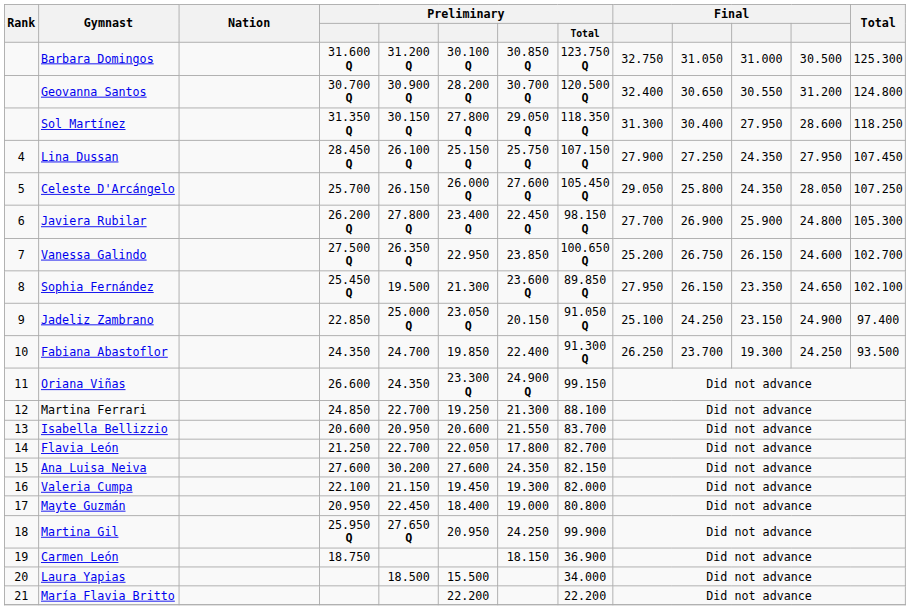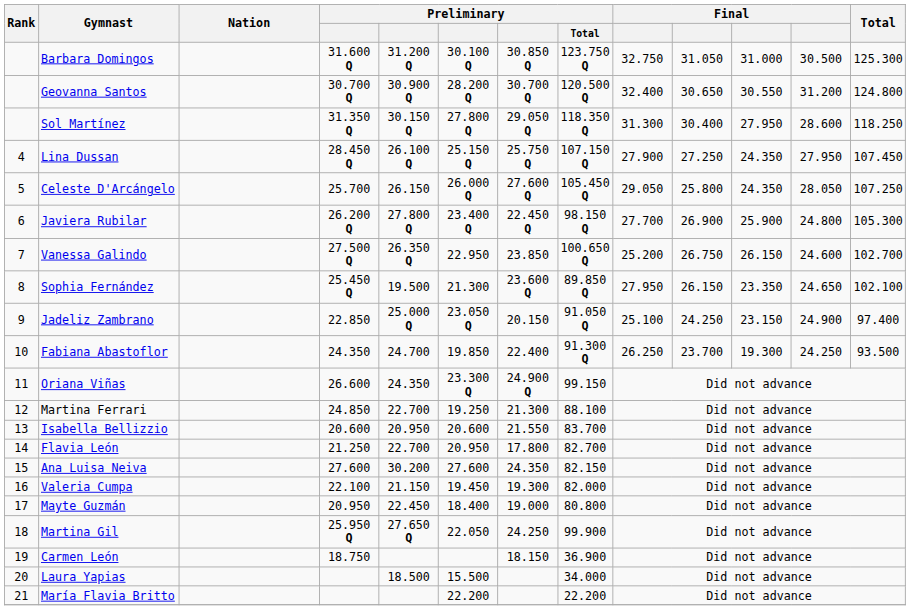 <table style="text-align:center;" class="wikitable sortable">
 <tr>
 <th style="width:15px;" rowspan="2">Rank</th>
 <th style="width:150px;" rowspan="2">Gymnast</th>
 <th style="width:150px;" rowspan="2">Nation</th>
 <th colspan="5">Preliminary</th>
 <th colspan="4">Final</th>
 <th style="width:50px;" rowspan="2">Total</th>
 </tr>
 <tr>
 <th ! scope="col" style="width:60px;"></th>
 <th ! scope="col" style="width:60px;"></th>
 <th ! scope="col" style="width:60px;"></th>
 <th ! scope="col" style="width:60px;"></th>
 <th style="width:50px;"><small>Total</small></th>
 <th ! scope="col" style="width:60px;"></th>
 <th ! scope="col" style="width:60px;"></th>
 <th ! scope="col" style="width:60px;"></th>
 <th ! scope="col" style="width:60px;"></th>
 </tr>
 <tr>
 <td></td>
 <td align=left><a href='#'>Barbara Domingos</a></td>
 <td align=left></td>
 <td>31.600 <strong>Q</strong></td>
 <td>31.200 <strong>Q</strong></td>
 <td>30.100 <strong>Q</strong></td>
 <td>30.850 <strong>Q</strong></td>
 <td>123.750 <strong>Q</strong></td>
 <td>32.750</td>
 <td>31.050</td>
 <td>31.000</td>
 <td>30.500</td>
 <td>125.300</td>
 </tr>
 <tr>
 <td></td>
 <td align=left><a href='#'>Geovanna Santos</a></td>
 <td align=left></td>
 <td>30.700 <strong>Q</strong></td>
 <td>30.900 <strong>Q</strong></td>
 <td>28.200 <strong>Q</strong></td>
 <td>30.700 <strong>Q</strong></td>
 <td>120.500 <strong>Q</strong></td>
 <td>32.400</td>
 <td>30.650</td>
 <td>30.550</td>
 <td>31.200</td>
 <td>124.800</td>
 </tr>
 <tr>
 <td></td>
 <td align=left><a href='#'>Sol Martínez</a></td>
 <td align=left></td>
 <td>31.350 <strong>Q</strong></td>
 <td>30.150 <strong>Q</strong></td>
 <td>27.800 <strong>Q</strong></td>
 <td>29.050 <strong>Q</strong></td>
 <td>118.350 <strong>Q</strong></td>
 <td>31.300</td>
 <td>30.400</td>
 <td>27.950</td>
 <td>28.600</td>
 <td>118.250</td>
 </tr>
 <tr>
 <td>4</td>
 <td align=left><a href='#'>Lina Dussan</a></td>
 <td align=left></td>
 <td>28.450 <strong>Q</strong></td>
 <td>26.100 <strong>Q</strong></td>
 <td>25.150 <strong>Q</strong></td>
 <td>25.750 <strong>Q</strong></td>
 <td>107.150 <strong>Q</strong></td>
 <td>27.900</td>
 <td>27.250</td>
 <td>24.350</td>
 <td>27.950</td>
 <td>107.450</td>
 </tr>
 <tr>
 <td>5</td>
 <td align=left><a href='#'>Celeste D'Arcángelo</a></td>
 <td align=left></td>
 <td>25.700</td>
 <td>26.150</td>
 <td>26.000 <strong>Q</strong></td>
 <td>27.600 <strong>Q</strong></td>
 <td>105.450 <strong>Q</strong></td>
 <td>29.050</td>
 <td>25.800</td>
 <td>24.350</td>
 <td>28.050</td>
 <td>107.250</td>
 </tr>
 <tr>
 <td>6</td>
 <td align=left><a href='#'>Javiera Rubilar</a></td>
 <td align=left></td>
 <td>26.200 <strong>Q</strong></td>
 <td>27.800 <strong>Q</strong></td>
 <td>23.400 <strong>Q</strong></td>
 <td>22.450 <strong>Q</strong></td>
 <td>98.150 <strong>Q</strong></td>
 <td>27.700</td>
 <td>26.900</td>
 <td>25.900</td>
 <td>24.800</td>
 <td>105.300</td>
 </tr>
 <tr>
 <td>7</td>
 <td align=left><a href='#'>Vanessa Galindo</a></td>
 <td align=left></td>
 <td>27.500 <strong>Q</strong></td>
 <td>26.350 <strong>Q</strong></td>
 <td>22.950</td>
 <td>23.850</td>
 <td>100.650 <strong>Q</strong></td>
 <td>25.200</td>
 <td>26.750</td>
 <td>26.150</td>
 <td>24.600</td>
 <td>102.700</td>
 </tr>
 <tr>
 <td>8</td>
 <td align=left><a href='#'>Sophia Fernández</a></td>
 <td align=left></td>
 <td>25.450 <strong>Q</strong></td>
 <td>19.500</td>
 <td>21.300</td>
 <td>23.600 <strong>Q</strong></td>
 <td>89.850 <strong>Q</strong></td>
 <td>27.950</td>
 <td>26.150</td>
 <td>23.350</td>
 <td>24.650</td>
 <td>102.100</td>
 </tr>
 <tr>
 <td>9</td>
 <td align=left><a href='#'>Jadeliz Zambrano</a></td>
 <td align=left></td>
 <td>22.850</td>
 <td>25.000 <strong>Q</strong></td>
 <td>23.050 <strong>Q</strong></td>
 <td>20.150</td>
 <td>91.050 <strong>Q</strong></td>
 <td>25.100</td>
 <td>24.250</td>
 <td>23.150</td>
 <td>24.900</td>
 <td>97.400</td>
 </tr>
 <tr>
 <td>10</td>
 <td align=left><a href='#'>Fabiana Abastoflor</a></td>
 <td align=left></td>
 <td>24.350</td>
 <td>24.700</td>
 <td>19.850</td>
 <td>22.400</td>
 <td>91.300 <strong>Q</strong></td>
 <td>26.250</td>
 <td>23.700</td>
 <td>19.300</td>
 <td>24.250</td>
 <td>93.500</td>
 </tr>
 <tr>
 <td>11</td>
 <td align=left><a href='#'>Oriana Viñas</a></td>
 <td align=left></td>
 <td>26.600</td>
 <td>24.350</td>
 <td>23.300 <strong>Q</strong></td>
 <td>24.900 <strong>Q</strong></td>
 <td>99.150</td>
 <td colspan="5">Did not advance</td>
 </tr>
 <tr>
 <td>12</td>
 <td align=left>Martina Ferrari</td>
 <td align=left></td>
 <td>24.850</td>
 <td>22.700</td>
 <td>19.250</td>
 <td>21.300</td>
 <td>88.100</td>
 <td colspan="5">Did not advance</td>
 </tr>
 <tr>
 <td>13</td>
 <td align=left><a href='#'>Isabella Bellizzio</a></td>
 <td align=left></td>
 <td>20.600</td>
 <td>20.950</td>
 <td>20.600</td>
 <td>21.550</td>
 <td>83.700</td>
 <td colspan="5">Did not advance</td>
 </tr>
 <tr>
 <td>14</td>
 <td align=left><a href='#'>Flavia León</a></td>
 <td align=left></td>
 <td>21.250</td>
 <td>22.700</td>
-<td>22.050</td>
+<td>20.950</td>
 <td>17.800</td>
 <td>82.700</td>
 <td colspan="5">Did not advance</td>
 </tr>
 <tr>
 <td>15</td>
 <td align=left><a href='#'>Ana Luisa Neiva</a></td>
 <td align=left></td>
 <td>27.600</td>
 <td>30.200</td>
 <td>27.600</td>
 <td>24.350</td>
 <td>82.150</td>
 <td colspan="5">Did not advance</td>
 </tr>
 <tr>
 <td>16</td>
 <td align=left><a href='#'>Valeria Cumpa</a></td>
 <td align=left></td>
 <td>22.100</td>
 <td>21.150</td>
 <td>19.450</td>
 <td>19.300</td>
 <td>82.000</td>
 <td colspan="5">Did not advance</td>
 </tr>
 <tr>
 <td>17</td>
 <td align=left><a href='#'>Mayte Guzmán</a></td>
 <td align=left></td>
 <td>20.950</td>
 <td>22.450</td>
 <td>18.400</td>
 <td>19.000</td>
 <td>80.800</td>
 <td colspan="5">Did not advance</td>
 </tr>
 <tr>
 <td>18</td>
 <td align=left><a href='#'>Martina Gil</a></td>
 <td align=left></td>
 <td>25.950 <strong>Q</strong></td>
 <td>27.650 <strong>Q</strong></td>
-<td>20.950</td>
+<td>22.050</td>
 <td>24.250</td>
 <td>99.900</td>
 <td colspan="5">Did not advance</td>
 </tr>
 <tr>
 <td>19</td>
 <td align=left><a href='#'>Carmen León</a></td>
 <td align=left></td>
 <td>18.750</td>
 <td></td>
 <td></td>
 <td>18.150</td>
 <td>36.900</td>
 <td colspan="5">Did not advance</td>
 </tr>
 <tr>
 <td>20</td>
 <td align=left><a href='#'>Laura Yapias</a></td>
 <td align=left></td>
 <td></td>
 <td>18.500</td>
 <td>15.500</td>
 <td></td>
 <td>34.000</td>
 <td colspan="5">Did not advance</td>
 </tr>
 <tr>
 <td>21</td>
 <td align=left><a href='#'>María Flavia Britto</a></td>
 <td align=left></td>
 <td></td>
 <td></td>
 <td>22.200</td>
 <td></td>
 <td>22.200</td>
 <td colspan="5">Did not advance</td>
 </tr>
 <tr>
 </tr>
 </table>
